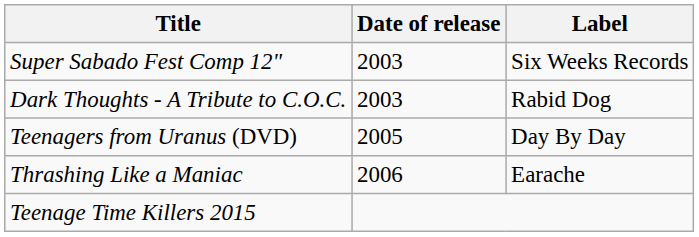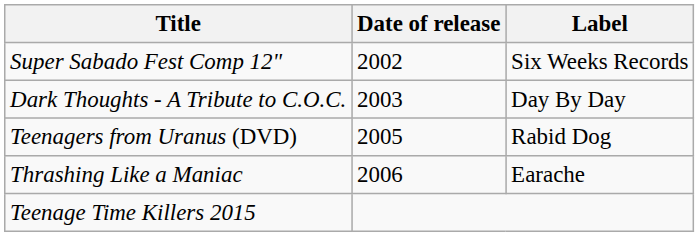 <table class="wikitable" style="font-size: 95%;">
 <tr>
 <th>Title</th>
 <th>Date of release</th>
 <th>Label</th>
 </tr>
 <tr>
 <td><em>Super Sabado Fest Comp 12"</em></td>
-<td>2003</td>
+<td>2002</td>
 <td>Six Weeks Records</td>
 </tr>
 <tr>
 <td><em>Dark Thoughts - A Tribute to C.O.C.</em></td>
 <td>2003</td>
-<td>Rabid Dog</td>
+<td>Day By Day</td>
 </tr>
 <tr>
 <td><em>Teenagers from Uranus</em> (DVD)</td>
 <td>2005</td>
-<td>Day By Day</td>
+<td>Rabid Dog</td>
 </tr>
 <tr>
 <td><em>Thrashing Like a Maniac</em></td>
 <td>2006</td>
 <td>Earache</td>
 </tr>
 <tr>
 <td><em>Teenage Time Killers 2015</em></td>
 </tr>
 </table>
